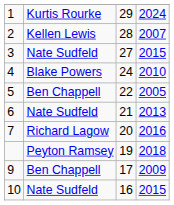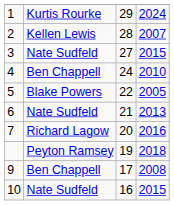 <table class="wikitable">
 <tr>
 </tr>
 <tr>
 <td>1</td>
 <td><a href='#'>Kurtis Rourke</a></td>
 <td>29</td>
 <td><a href='#'>2024</a></td>
 </tr>
 <tr>
 <td>2</td>
 <td><a href='#'>Kellen Lewis</a></td>
 <td>28</td>
 <td><a href='#'>2007</a></td>
 </tr>
 <tr>
 <td>3</td>
 <td><a href='#'>Nate Sudfeld</a></td>
 <td>27</td>
 <td><a href='#'>2015</a></td>
 </tr>
 <tr>
 <td>4</td>
-<td><a href='#'>Blake Powers</a></td>
+<td><a href='#'>Ben Chappell</a></td>
 <td>24</td>
 <td><a href='#'>2010</a></td>
 </tr>
 <tr>
 <td>5</td>
-<td><a href='#'>Ben Chappell</a></td>
+<td><a href='#'>Blake Powers</a></td>
 <td>22</td>
 <td><a href='#'>2005</a></td>
 </tr>
 <tr>
 <td>6</td>
 <td><a href='#'>Nate Sudfeld</a></td>
 <td>21</td>
 <td><a href='#'>2013</a></td>
 </tr>
 <tr>
 <td>7</td>
 <td><a href='#'>Richard Lagow</a></td>
 <td>20</td>
 <td><a href='#'>2016</a></td>
 </tr>
 <tr>
 <td></td>
 <td><a href='#'>Peyton Ramsey</a></td>
 <td>19</td>
 <td><a href='#'>2018</a></td>
 </tr>
 <tr>
 <td>9</td>
 <td><a href='#'>Ben Chappell</a></td>
 <td>17</td>
-<td><a href='#'>2009</a></td>
+<td><a href='#'>2008</a></td>
 </tr>
 <tr>
 <td>10</td>
 <td><a href='#'>Nate Sudfeld</a></td>
 <td>16</td>
 <td><a href='#'>2015</a></td>
 </tr>
 </table>
